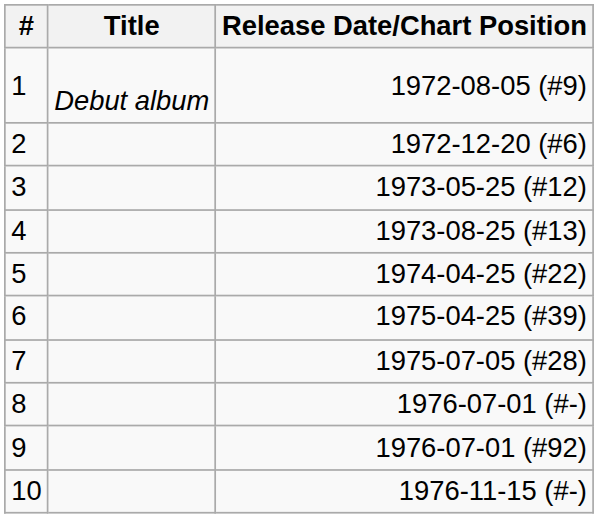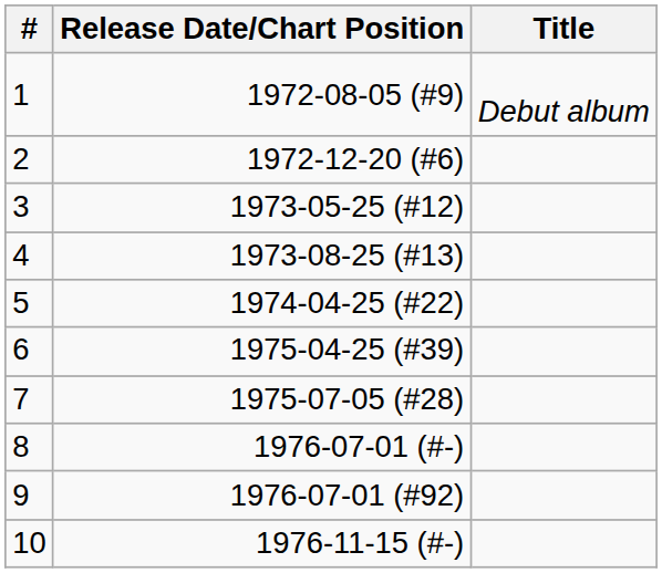 <table class="wikitable">
 <tr>
 <th>#</th>
+<th>Release Date/Chart Position</th>
 <th>Title</th>
-<th>Release Date/Chart Position</th>
 </tr>
 <tr>
 <td>1</td>
+<td align="right">1972-08-05 (#9)</td>
 <td align="left"><br><em>Debut album</em></td>
-<td align="right">1972-08-05 (#9)</td>
 </tr>
 <tr>
 <td>2</td>
+<td align="right">1972-12-20  (#6)</td>
 <td align="left"></td>
-<td align="right">1972-12-20  (#6)</td>
 </tr>
 <tr>
 <td>3</td>
+<td align="right">1973-05-25  (#12)</td>
 <td align="left"></td>
-<td align="right">1973-05-25  (#12)</td>
 </tr>
 <tr>
 <td>4</td>
+<td align="right">1973-08-25  (#13)</td>
 <td align="left"></td>
-<td align="right">1973-08-25  (#13)</td>
 </tr>
 <tr>
 <td>5</td>
+<td align="right">1974-04-25  (#22)</td>
 <td align="left"><br></td>
-<td align="right">1974-04-25  (#22)</td>
 </tr>
 <tr>
 <td>6</td>
+<td align="right">1975-04-25 (#39)</td>
 <td align="left"></td>
-<td align="right">1975-04-25 (#39)</td>
 </tr>
 <tr>
 <td>7</td>
+<td align="right">1975-07-05 (#28)</td>
 <td align="left"></td>
-<td align="right">1975-07-05 (#28)</td>
 </tr>
 <tr>
 <td>8</td>
+<td align="right">1976-07-01  (#-)</td>
 <td align="left"></td>
-<td align="right">1976-07-01  (#-)</td>
 </tr>
 <tr>
 <td>9</td>
+<td align="right">1976-07-01 (#92)</td>
 <td align="left"><br></td>
-<td align="right">1976-07-01 (#92)</td>
 </tr>
 <tr>
 <td>10</td>
+<td align="right">1976-11-15  (#-)</td>
 <td align="left"></td>
-<td align="right">1976-11-15  (#-)</td>
 </tr>
 </table>
